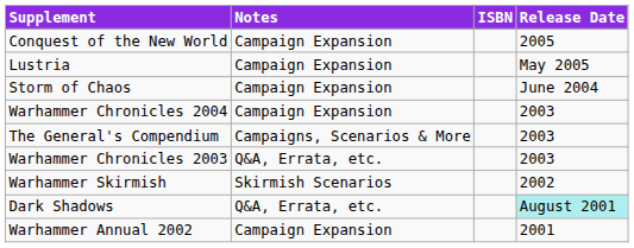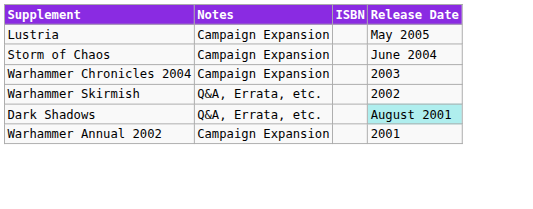 <table class="wikitable">
 <tr valign=center>
 </tr>
 <tr style="color:white; background:#8A2BE2;">
 <td><strong>Supplement</strong></td>
 <td><strong>Notes</strong></td>
 <td><strong>ISBN</strong></td>
 <td><strong>Release Date</strong></td>
-</tr>
-<tr>
-<td>Conquest of the New World</td>
-<td>Campaign Expansion</td>
-<td></td>
-<td>2005</td>
 </tr>
 <tr>
 <td>Lustria</td>
 <td>Campaign Expansion</td>
 <td></td>
 <td>May 2005</td>
 </tr>
 <tr>
 <td>Storm of Chaos</td>
 <td>Campaign Expansion</td>
 <td></td>
 <td>June 2004</td>
 </tr>
 <tr>
 <td>Warhammer Chronicles 2004</td>
 <td>Campaign Expansion</td>
 <td></td>
 <td>2003</td>
 </tr>
 <tr>
-<td>The General's Compendium</td>
-<td>Campaigns, Scenarios & More</td>
-<td></td>
-<td>2003</td>
-</tr>
-<tr>
-<td>Warhammer Chronicles 2003</td>
+<td>Warhammer Skirmish</td>
 <td>Q&A, Errata, etc.</td>
-<td></td>
-<td>2003</td>
-</tr>
-<tr>
-<td>Warhammer Skirmish</td>
-<td>Skirmish Scenarios</td>
 <td></td>
 <td>2002</td>
 </tr>
 <tr>
 <td>Dark Shadows</td>
 <td>Q&A, Errata, etc.</td>
 <td></td>
 <td style="background: paleturquoise;">August 2001</td>
 </tr>
 <tr>
 <td>Warhammer Annual 2002</td>
 <td>Campaign Expansion</td>
 <td></td>
 <td>2001</td>
 </tr>
 </table>
